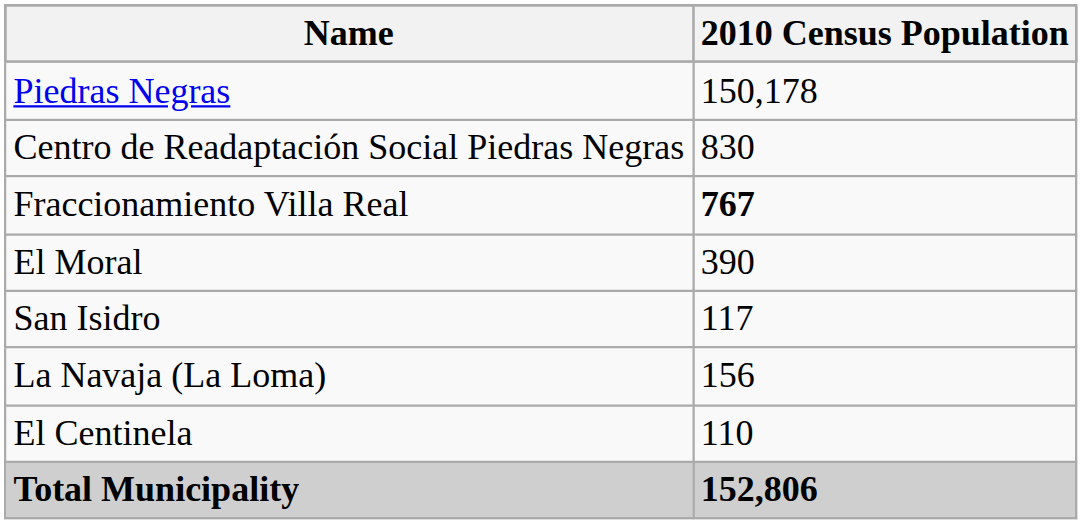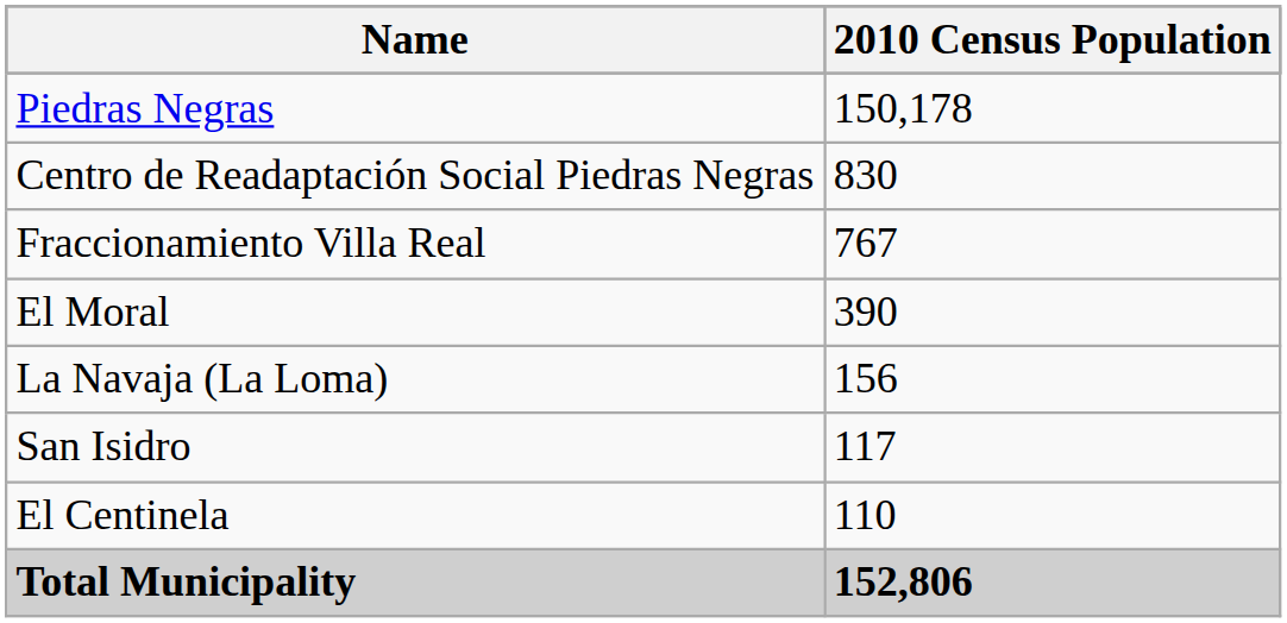 <table class="wikitable">
 <tr style="background:#000000; color:black;">
 <th><strong>Name</strong></th>
 <th><strong>2010 Census Population</strong></th>
 </tr>
 <tr>
 <td><a href='#'>Piedras Negras</a></td>
 <td>150,178</td>
 </tr>
 <tr>
 <td>Centro de Readaptación Social Piedras Negras</td>
 <td>830</td>
 </tr>
 <tr>
 <td>Fraccionamiento Villa Real</td>
-<td><strong>767</strong></td>
+<td>767</td>
 </tr>
 <tr>
 <td>El Moral</td>
 <td>390</td>
 </tr>
 <tr>
+<td>La Navaja (La Loma)</td>
+<td>156</td>
+</tr>
+<tr>
 <td>San Isidro</td>
 <td>117</td>
-</tr>
-<tr>
-<td>La Navaja (La Loma)</td>
-<td>156</td>
 </tr>
 <tr>
 <td>El Centinela</td>
 <td>110</td>
 </tr>
 <tr style="background:#CFCFCF;">
 <td><strong>Total Municipality</strong></td>
 <td><strong>152,806</strong></td>
 </tr>
 </table>
